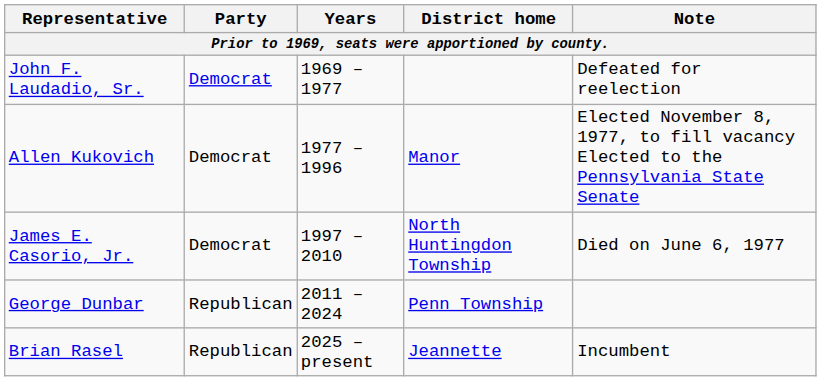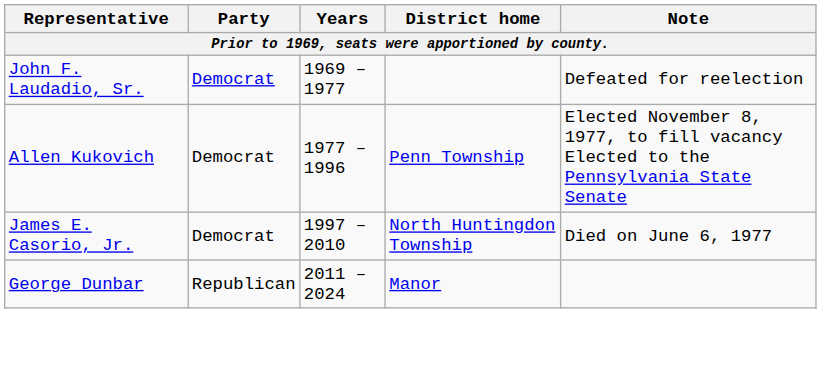 <table class=wikitable>
 <tr valign=bottom>
 <th>Representative</th>
 <th>Party</th>
 <th>Years</th>
 <th>District home</th>
 <th>Note</th>
 </tr>
 <tr>
 <th colspan=5 style="font-size: 80%;"><em>Prior to 1969, seats were apportioned by county.</em></th>
 </tr>
 <tr>
 <td><a href='#'>John F. Laudadio, Sr.</a></td>
 <td><a href='#'>Democrat</a></td>
 <td>1969 – 1977</td>
 <td></td>
 <td>Defeated for reelection</td>
 </tr>
 <tr>
 <td><a href='#'>Allen Kukovich</a></td>
 <td>Democrat</td>
 <td>1977 – 1996</td>
-<td><a href='#'>Manor</a></td>
+<td><a href='#'>Penn Township</a></td>
 <td>Elected November 8, 1977, to fill vacancy<br>Elected to the <a href='#'>Pennsylvania State Senate</a></td>
 </tr>
 <tr>
 <td><a href='#'>James E. Casorio, Jr.</a></td>
 <td>Democrat</td>
 <td>1997 – 2010</td>
 <td><a href='#'>North Huntingdon Township</a></td>
 <td>Died on June 6, 1977</td>
 </tr>
 <tr>
 <td><a href='#'>George Dunbar</a></td>
 <td>Republican</td>
 <td>2011 – 2024</td>
-<td><a href='#'>Penn Township</a></td>
+<td><a href='#'>Manor</a></td>
 <td></td>
 </tr>
-<tr>
-<td><a href='#'>Brian Rasel</a></td>
-<td>Republican</td>
-<td>2025 – present</td>
-<td><a href='#'>Jeannette</a></td>
-<td>Incumbent</td>
-</tr>
 </table>
